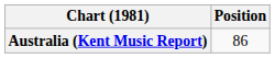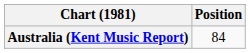 <table class="wikitable sortable plainrowheaders" style="text-align:center">
 <tr>
 <th>Chart (1981)</th>
 <th>Position</th>
 </tr>
 <tr>
 <th scope="row">Australia (<a href='#'>Kent Music Report</a>)</th>
-<td>86</td>
+<td>84</td>
 </tr>
 </table>
